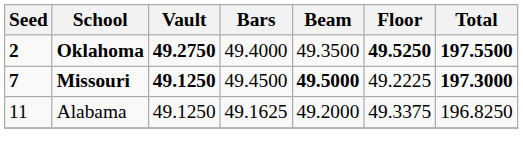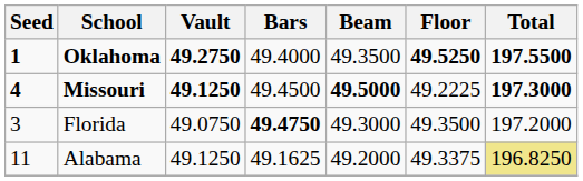 <table class="wikitable">
 <tr>
 <th>Seed</th>
 <th>School</th>
 <th>Vault</th>
 <th>Bars</th>
 <th>Beam</th>
 <th>Floor</th>
 <th>Total</th>
 </tr>
 <tr>
-<td><strong>2</strong></td>
+<td><strong>1</strong></td>
 <td><strong>Oklahoma</strong></td>
 <td><strong>49.2750</strong></td>
 <td>49.4000</td>
 <td>49.3500</td>
 <td><strong>49.5250</strong></td>
 <td><strong>197.5500</strong></td>
 </tr>
 <tr>
-<td><strong>7</strong></td>
+<td><strong>4</strong></td>
 <td><strong>Missouri</strong></td>
 <td><strong>49.1250</strong></td>
 <td>49.4500</td>
 <td><strong>49.5000</strong></td>
 <td>49.2225</td>
 <td><strong>197.3000</strong></td>
 </tr>
 <tr>
+<td>3</td>
+<td>Florida</td>
+<td>49.0750</td>
+<td><strong>49.4750</strong></td>
+<td>49.3000</td>
+<td>49.3500</td>
+<td>197.2000</td>
+</tr>
+<tr>
 <td>11</td>
 <td>Alabama</td>
 <td>49.1250</td>
 <td>49.1625</td>
 <td>49.2000</td>
 <td>49.3375</td>
-<td>196.8250</td>
+<td style="background: khaki;">196.8250</td>
 </tr>
 <tr>
 </tr>
 </table>
